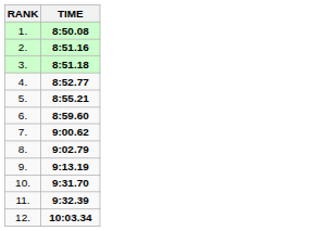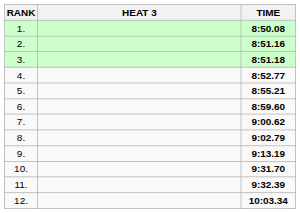 <table class="wikitable" style="border-collapse: collapse; font-size: 90%;">
 <tr>
 <th>RANK</th>
+<th style="width: 20em">HEAT 3</th>
 <th style="width: 5em">TIME</th>
 </tr>
 <tr style="background:#ccffcc;">
 <td align="center">1.</td>
+<td></td>
 <td align="center"><strong>8:50.08</strong></td>
 </tr>
 <tr style="background:#ccffcc;">
 <td align="center">2.</td>
+<td></td>
 <td align="center"><strong>8:51.16</strong></td>
 </tr>
 <tr style="background:#ccffcc;">
 <td align="center">3.</td>
+<td></td>
 <td align="center"><strong>8:51.18</strong></td>
 </tr>
 <tr>
 <td align="center">4.</td>
+<td></td>
 <td align="center"><strong>8:52.77</strong></td>
 </tr>
 <tr>
 <td align="center">5.</td>
+<td></td>
 <td align="center"><strong>8:55.21</strong></td>
 </tr>
 <tr>
 <td align="center">6.</td>
+<td></td>
 <td align="center"><strong>8:59.60</strong></td>
 </tr>
 <tr>
 <td align="center">7.</td>
+<td></td>
 <td align="center"><strong>9:00.62</strong></td>
 </tr>
 <tr>
 <td align="center">8.</td>
+<td></td>
 <td align="center"><strong>9:02.79</strong></td>
 </tr>
 <tr>
 <td align="center">9.</td>
+<td></td>
 <td align="center"><strong>9:13.19</strong></td>
 </tr>
 <tr>
 <td align="center">10.</td>
+<td></td>
 <td align="center"><strong>9:31.70</strong></td>
 </tr>
 <tr>
 <td align="center">11.</td>
+<td></td>
 <td align="center"><strong>9:32.39</strong></td>
 </tr>
 <tr>
 <td align="center">12.</td>
+<td></td>
 <td align="center"><strong>10:03.34</strong></td>
 </tr>
 </table>
